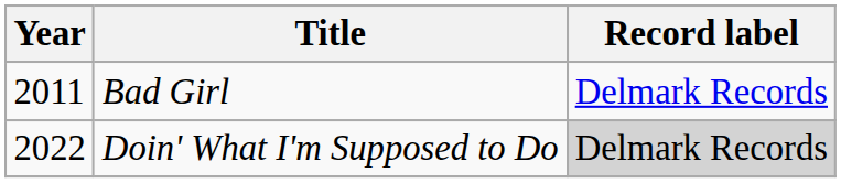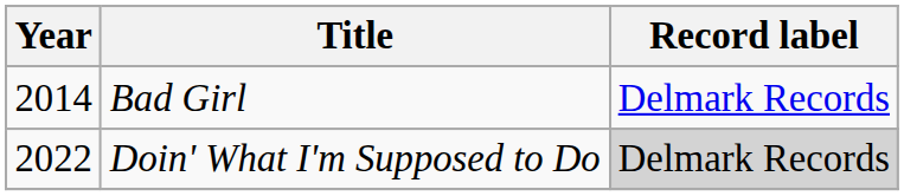 <table class="wikitable sortable">
 <tr>
 <th>Year</th>
 <th>Title</th>
 <th>Record label</th>
 </tr>
 <tr>
-<td>2011</td>
+<td>2014</td>
 <td><em>Bad Girl</em></td>
 <td style="text-align:center;"><a href='#'>Delmark Records</a></td>
 </tr>
 <tr>
 <td>2022</td>
 <td><em>Doin' What I'm Supposed to Do</em></td>
 <td style="background: lightgrey; text-align:center;">Delmark Records</td>
 </tr>
 <tr>
 </tr>
 </table>
